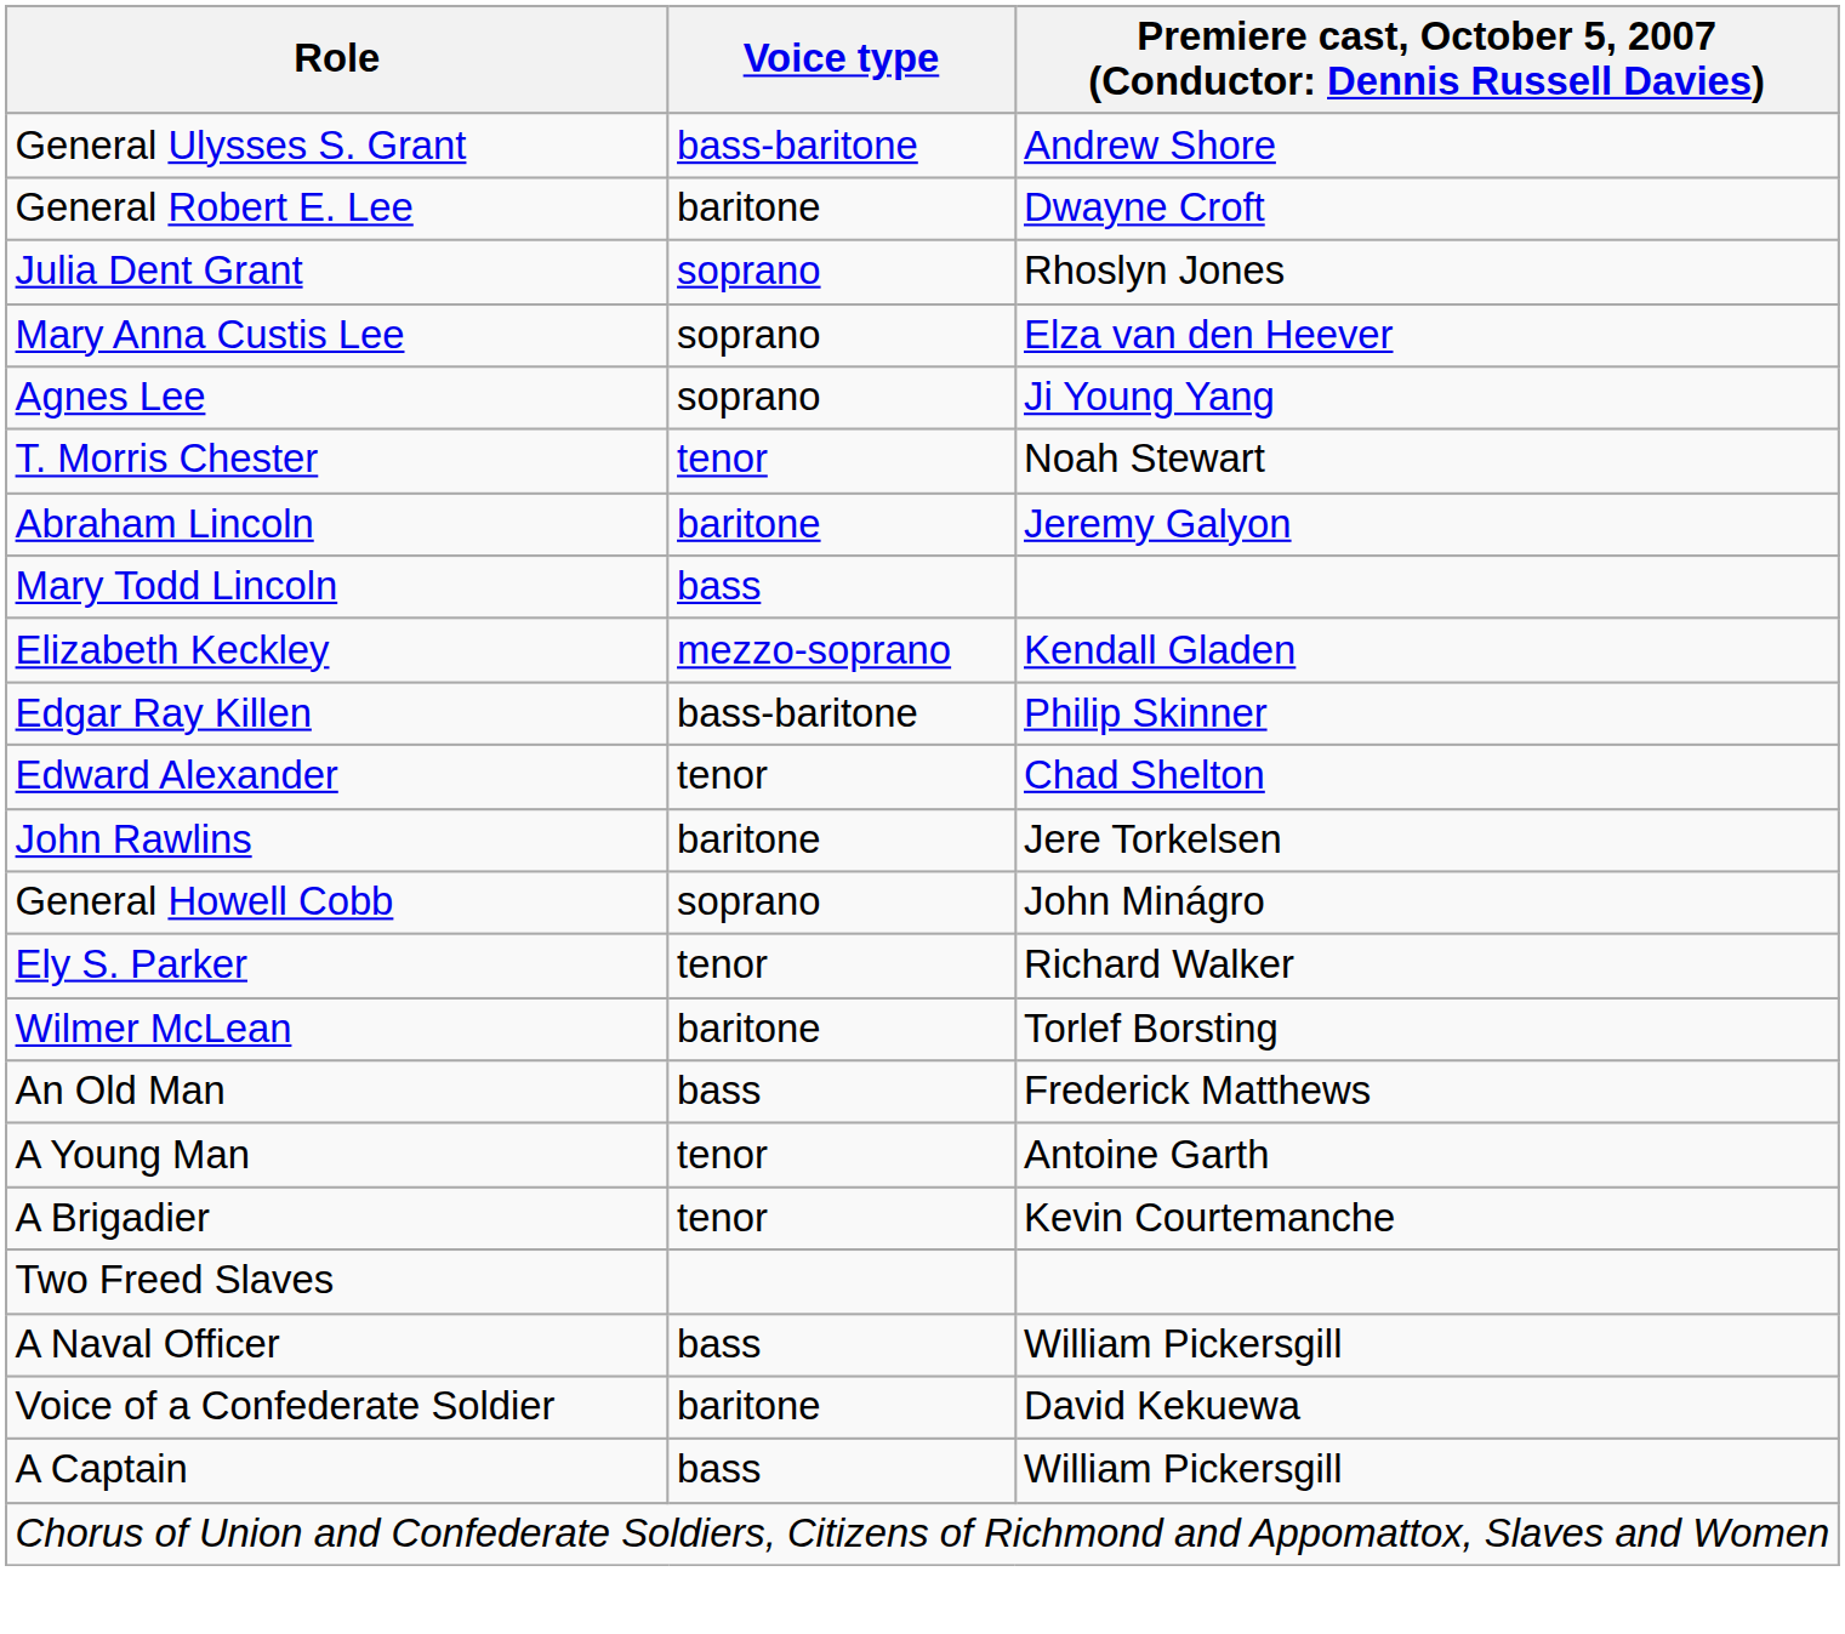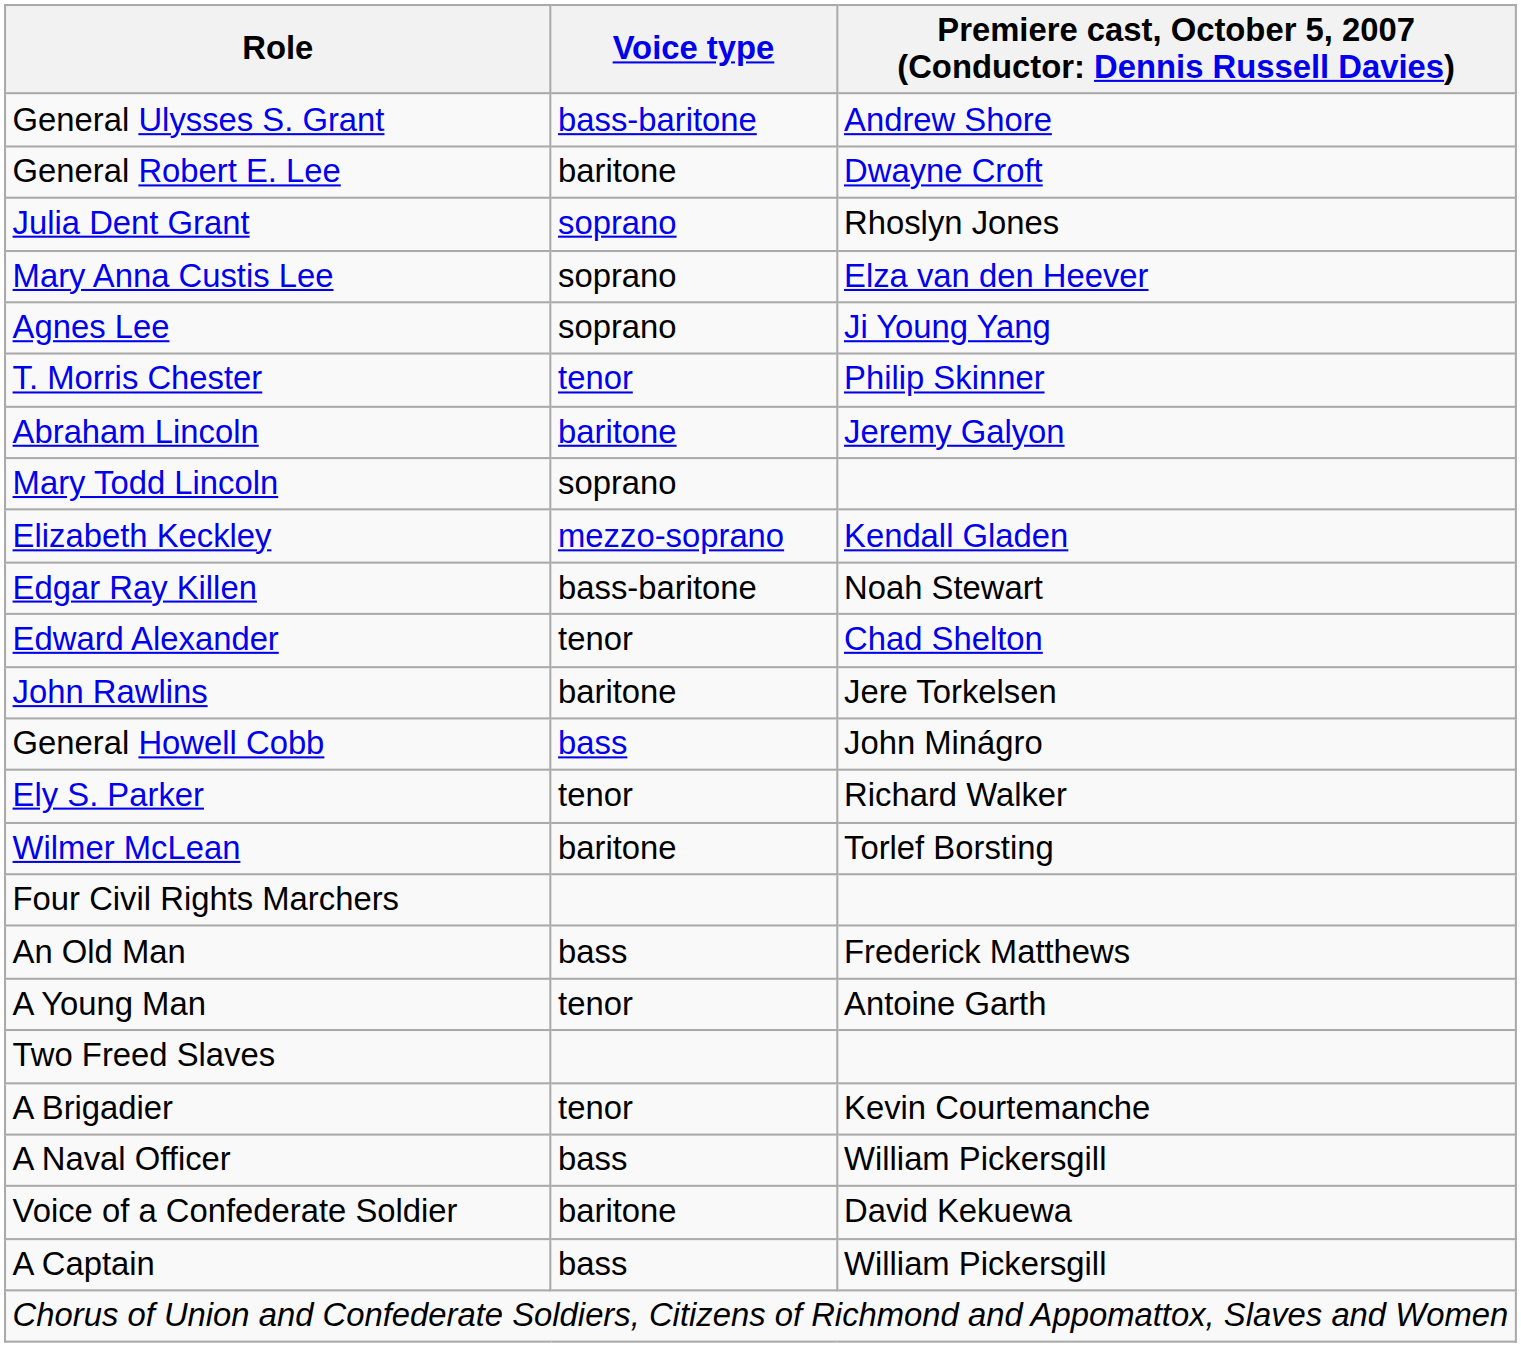 <table class="wikitable">
 <tr>
 <th>Role</th>
 <th><a href='#'>Voice type</a></th>
 <th>Premiere cast, October 5, 2007<br>(Conductor: <a href='#'>Dennis Russell Davies</a>)</th>
 </tr>
 <tr>
 <td>General <a href='#'>Ulysses S. Grant</a></td>
 <td><a href='#'>bass-baritone</a></td>
 <td><a href='#'>Andrew Shore</a></td>
 </tr>
 <tr>
 <td>General <a href='#'>Robert E. Lee</a></td>
 <td>baritone</td>
 <td><a href='#'>Dwayne Croft</a></td>
 </tr>
 <tr>
 <td><a href='#'>Julia Dent Grant</a></td>
 <td><a href='#'>soprano</a></td>
 <td>Rhoslyn Jones</td>
 </tr>
 <tr>
 <td><a href='#'>Mary Anna Custis Lee</a></td>
 <td>soprano</td>
 <td><a href='#'>Elza van den Heever</a></td>
 </tr>
 <tr>
 <td><a href='#'>Agnes Lee</a></td>
 <td>soprano</td>
 <td><a href='#'>Ji Young Yang</a></td>
 </tr>
 <tr>
 <td><a href='#'>T. Morris Chester</a></td>
 <td><a href='#'>tenor</a></td>
-<td>Noah Stewart</td>
+<td><a href='#'>Philip Skinner</a></td>
 </tr>
 <tr>
 <td><a href='#'>Abraham Lincoln</a></td>
 <td><a href='#'>baritone</a></td>
 <td><a href='#'>Jeremy Galyon</a></td>
 </tr>
 <tr>
 <td><a href='#'>Mary Todd Lincoln</a></td>
-<td><a href='#'>bass</a></td>
+<td>soprano</td>
 <td></td>
 </tr>
 <tr>
 <td><a href='#'>Elizabeth Keckley</a></td>
 <td><a href='#'>mezzo-soprano</a></td>
 <td><a href='#'>Kendall Gladen</a></td>
 </tr>
 <tr>
 <td><a href='#'>Edgar Ray Killen</a></td>
 <td>bass-baritone</td>
-<td><a href='#'>Philip Skinner</a></td>
+<td>Noah Stewart</td>
 </tr>
 <tr>
 <td><a href='#'>Edward Alexander</a></td>
 <td>tenor</td>
 <td><a href='#'>Chad Shelton</a></td>
 </tr>
 <tr>
 <td><a href='#'>John Rawlins</a></td>
 <td>baritone</td>
 <td>Jere Torkelsen</td>
 </tr>
 <tr>
 <td>General <a href='#'>Howell Cobb</a></td>
-<td>soprano</td>
+<td><a href='#'>bass</a></td>
 <td>John Minágro</td>
 </tr>
 <tr>
 <td><a href='#'>Ely S. Parker</a></td>
 <td>tenor</td>
 <td>Richard Walker</td>
 </tr>
 <tr>
 <td><a href='#'>Wilmer McLean</a></td>
 <td>baritone</td>
 <td>Torlef Borsting</td>
 </tr>
 <tr>
+<td>Four Civil Rights Marchers</td>
+<td></td>
+<td></td>
+</tr>
+<tr>
 <td>An Old Man</td>
 <td>bass</td>
 <td>Frederick Matthews</td>
 </tr>
 <tr>
 <td>A Young Man</td>
 <td>tenor</td>
 <td>Antoine Garth</td>
 </tr>
 <tr>
+<td>Two Freed Slaves</td>
+<td></td>
+<td></td>
+</tr>
+<tr>
 <td>A Brigadier</td>
 <td>tenor</td>
 <td>Kevin Courtemanche</td>
-</tr>
-<tr>
-<td>Two Freed Slaves</td>
-<td></td>
-<td></td>
 </tr>
 <tr>
 <td>A Naval Officer</td>
 <td>bass</td>
 <td>William Pickersgill</td>
 </tr>
 <tr>
 <td>Voice of a Confederate Soldier</td>
 <td>baritone</td>
 <td>David Kekuewa</td>
 </tr>
 <tr>
 <td>A Captain</td>
 <td>bass</td>
 <td>William Pickersgill</td>
 </tr>
 <tr>
 <td colspan="3"><em>Chorus of Union and Confederate Soldiers, Citizens of Richmond and Appomattox, Slaves and Women</em></td>
 </tr>
 </table>
